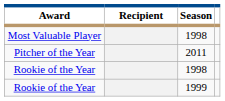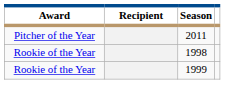 <table class="wikitable sortable plainrowheaders" style="text-align:center">
 <tr>
 <th scope="col" style="background-color:#ffffff; border-top:#004A8D 5px solid; border-bottom:#B9976A 5px solid" width="140px">Award</th>
 <th scope="col" style="background-color:#ffffff; border-top:#004A8D 5px solid; border-bottom:#B9976A 5px solid" width="100px">Recipient</th>
 <th scope="col" style="background-color:#ffffff; border-top:#004A8D 5px solid; border-bottom:#B9976A 5px solid">Season</th>
 <th class="unsortable" scope="col" style="background-color:#ffffff; border-top:#004A8D 5px solid; border-bottom:#B9976A 5px solid"></th>
-</tr>
-<tr>
-<td><a href='#'>Most Valuable Player</a></td>
-<th scope="row" style="text-align:center"></th>
-<td>1998</td>
-<td></td>
 </tr>
 <tr>
 <td><a href='#'>Pitcher of the Year</a></td>
 <th scope="row" style="text-align:center"></th>
 <td>2011</td>
 <td></td>
 </tr>
 <tr>
 <td><a href='#'>Rookie of the Year</a></td>
 <th scope="row" style="text-align:center"></th>
 <td>1998</td>
 <td></td>
 </tr>
 <tr>
 <td><a href='#'>Rookie of the Year</a></td>
 <th scope="row" style="text-align:center"></th>
 <td>1999</td>
 <td></td>
 </tr>
 </table>
